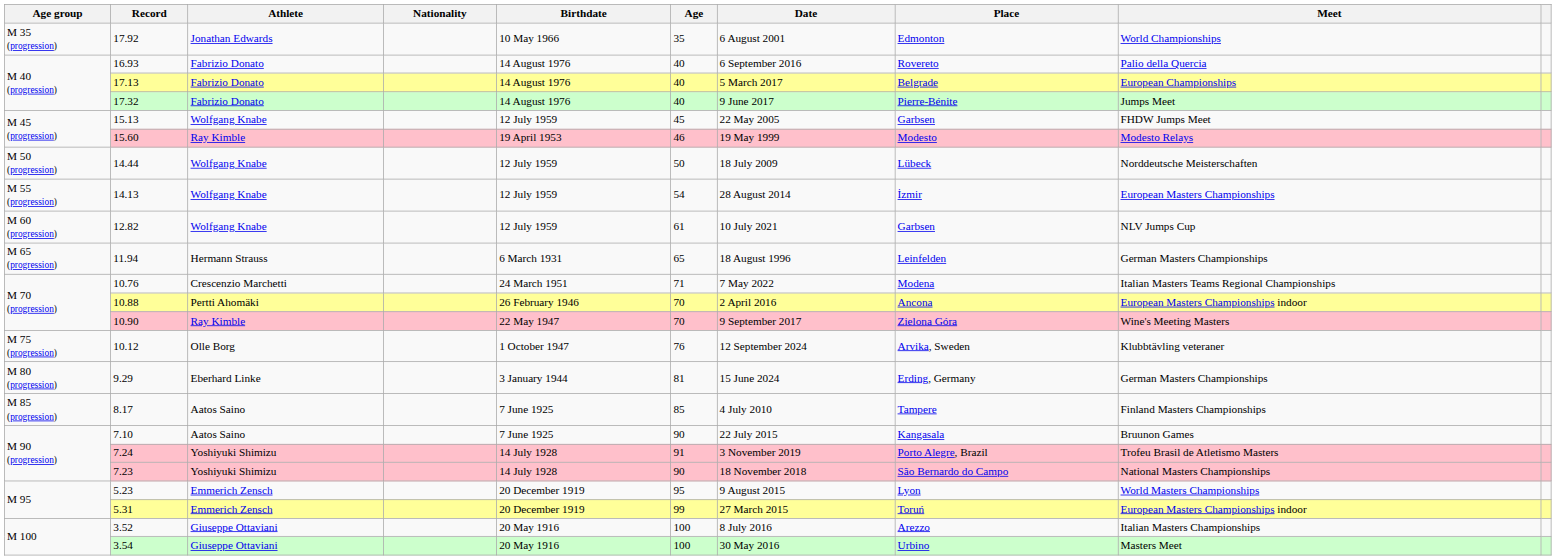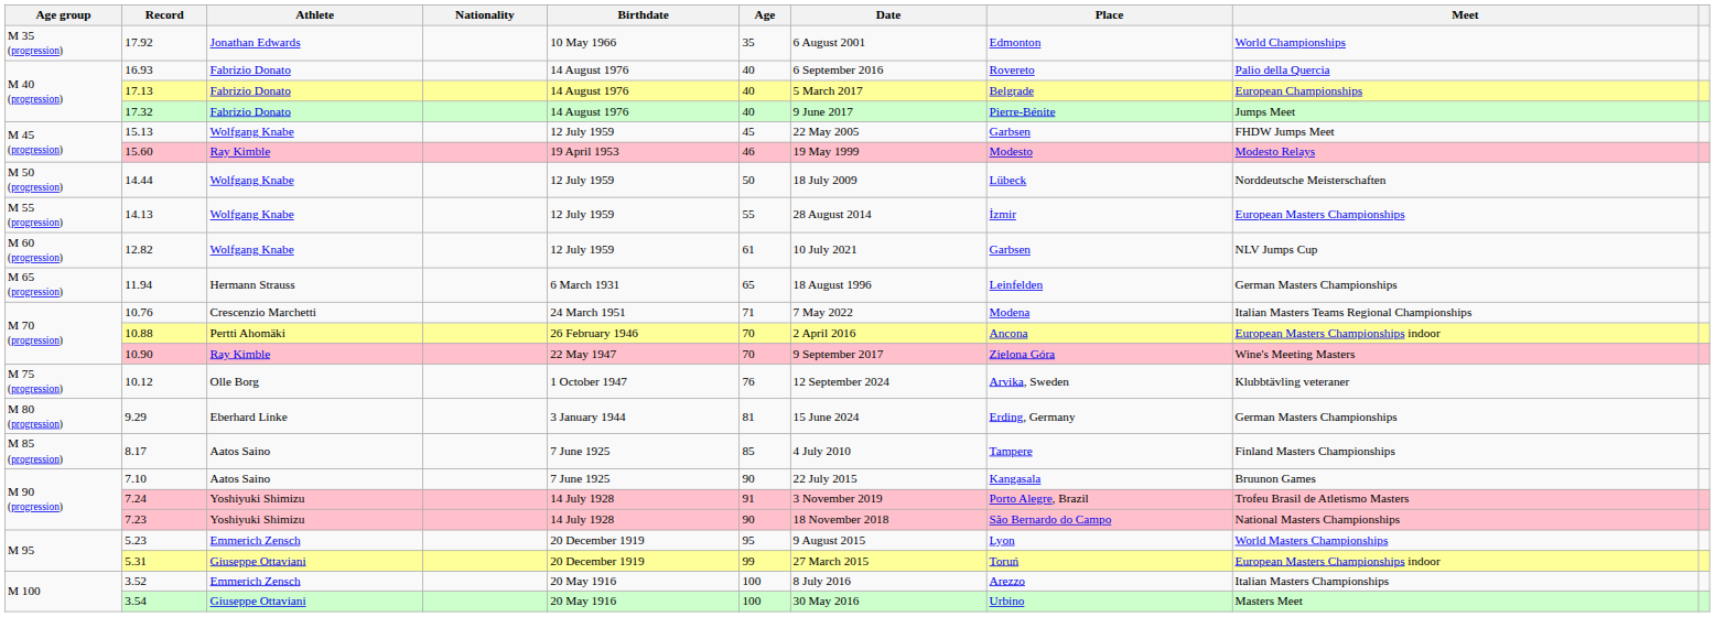 <table class="wikitable" style="font-size:90%; width: 100%;">
 <tr>
 <th>Age group</th>
 <th>Record</th>
 <th>Athlete</th>
 <th>Nationality</th>
 <th>Birthdate</th>
 <th>Age</th>
 <th>Date</th>
 <th>Place</th>
 <th>Meet</th>
 <th></th>
 </tr>
 <tr>
 <td>M 35 <br><small>(<a href='#'>progression</a>)</small></td>
 <td>17.92 </td>
 <td><a href='#'>Jonathan Edwards</a></td>
 <td></td>
 <td>10 May 1966</td>
 <td>35</td>
 <td>6 August 2001</td>
 <td><a href='#'>Edmonton</a> </td>
 <td><a href='#'>World Championships</a></td>
 <td></td>
 </tr>
 <tr>
 <td rowspan=3>M 40 <br><small>(<a href='#'>progression</a>)</small></td>
 <td>16.93 </td>
 <td><a href='#'>Fabrizio Donato</a></td>
 <td></td>
 <td>14 August 1976</td>
 <td>40</td>
 <td>6 September 2016</td>
 <td><a href='#'>Rovereto</a> </td>
 <td><a href='#'>Palio della Quercia</a></td>
 <td></td>
 </tr>
 <tr style="background:#ff9;">
 <td>17.13 </td>
 <td><a href='#'>Fabrizio Donato</a></td>
 <td></td>
 <td>14 August 1976</td>
 <td>40</td>
 <td>5 March 2017</td>
 <td><a href='#'>Belgrade</a> </td>
 <td><a href='#'>European Championships</a></td>
 <td></td>
 </tr>
 <tr style="background:#cfc;">
 <td>17.32 </td>
 <td><a href='#'>Fabrizio Donato</a></td>
 <td></td>
 <td>14 August 1976</td>
 <td>40</td>
 <td>9 June 2017</td>
 <td><a href='#'>Pierre-Bénite</a> </td>
 <td>Jumps Meet</td>
 <td></td>
 </tr>
 <tr>
 <td rowspan=2>M 45 <br><small>(<a href='#'>progression</a>)</small></td>
 <td>15.13 </td>
 <td><a href='#'>Wolfgang Knabe</a></td>
 <td></td>
 <td>12 July 1959</td>
 <td>45</td>
 <td>22 May 2005</td>
 <td><a href='#'>Garbsen</a> </td>
 <td>FHDW Jumps Meet</td>
 <td></td>
 </tr>
 <tr style="background:pink">
 <td>15.60 </td>
 <td><a href='#'>Ray Kimble</a></td>
 <td></td>
 <td>19 April 1953</td>
 <td>46</td>
 <td>19 May 1999</td>
 <td><a href='#'>Modesto</a> </td>
 <td><a href='#'>Modesto Relays</a></td>
 <td></td>
 </tr>
 <tr>
 <td>M 50 <br><small>(<a href='#'>progression</a>)</small></td>
 <td>14.44 </td>
 <td><a href='#'>Wolfgang Knabe</a></td>
 <td></td>
 <td>12 July 1959</td>
 <td>50</td>
 <td>18 July 2009</td>
 <td><a href='#'>Lübeck</a> </td>
 <td>Norddeutsche Meisterschaften</td>
 <td></td>
 </tr>
 <tr>
 <td>M 55 <br><small>(<a href='#'>progression</a>)</small></td>
 <td>14.13 </td>
 <td><a href='#'>Wolfgang Knabe</a></td>
 <td></td>
 <td>12 July 1959</td>
-<td>54</td>
+<td>55</td>
 <td>28 August 2014</td>
 <td><a href='#'>İzmir</a> </td>
 <td><a href='#'>European Masters Championships</a></td>
 <td></td>
 </tr>
 <tr>
 <td>M 60 <br><small>(<a href='#'>progression</a>)</small></td>
 <td>12.82 </td>
 <td><a href='#'>Wolfgang Knabe</a></td>
 <td></td>
 <td>12 July 1959</td>
 <td>61</td>
 <td>10 July 2021</td>
 <td><a href='#'>Garbsen</a> </td>
 <td>NLV Jumps Cup</td>
 <td></td>
 </tr>
 <tr>
 <td>M 65 <br><small>(<a href='#'>progression</a>)</small></td>
 <td>11.94 </td>
 <td>Hermann Strauss</td>
 <td></td>
 <td>6 March 1931</td>
 <td>65</td>
 <td>18 August 1996</td>
 <td><a href='#'>Leinfelden</a> </td>
 <td>German Masters Championships</td>
 <td></td>
 </tr>
 <tr>
 <td rowspan=3>M 70<br><small>(<a href='#'>progression</a>)</small></td>
 <td>10.76 </td>
 <td>Crescenzio Marchetti</td>
 <td></td>
 <td>24 March 1951</td>
 <td>71</td>
 <td>7 May 2022</td>
 <td><a href='#'>Modena</a> </td>
 <td>Italian Masters Teams Regional Championships</td>
 <td></td>
 </tr>
 <tr style="background:#ff9;">
 <td>10.88 </td>
 <td>Pertti Ahomäki</td>
 <td></td>
 <td>26 February 1946</td>
 <td>70</td>
 <td>2 April 2016</td>
 <td><a href='#'>Ancona</a> </td>
 <td><a href='#'>European Masters Championships</a> indoor</td>
 <td></td>
 </tr>
 <tr style="background:pink">
 <td>10.90 </td>
 <td><a href='#'>Ray Kimble</a></td>
 <td></td>
 <td>22 May 1947</td>
 <td>70</td>
 <td>9 September 2017</td>
 <td><a href='#'>Zielona Góra</a> </td>
 <td>Wine's Meeting Masters</td>
 <td></td>
 </tr>
 <tr>
 <td>M 75 <br><small>(<a href='#'>progression</a>)</small></td>
 <td>10.12 </td>
 <td>Olle Borg</td>
 <td></td>
 <td>1 October 1947</td>
 <td>76</td>
 <td>12 September 2024</td>
 <td><a href='#'>Arvika</a>, Sweden</td>
 <td>Klubbtävling veteraner</td>
 <td></td>
 </tr>
 <tr>
 <td>M 80 <br><small>(<a href='#'>progression</a>)</small></td>
 <td>9.29 </td>
 <td>Eberhard Linke</td>
 <td></td>
 <td>3 January 1944</td>
 <td>81</td>
 <td>15 June 2024</td>
 <td><a href='#'>Erding</a>, Germany</td>
 <td>German Masters Championships</td>
 <td></td>
 </tr>
 <tr>
 <td>M 85 <br><small>(<a href='#'>progression</a>)</small></td>
 <td>8.17 </td>
 <td>Aatos Saino</td>
 <td></td>
 <td>7 June 1925</td>
 <td>85</td>
 <td>4 July 2010</td>
 <td><a href='#'>Tampere</a> </td>
 <td>Finland Masters Championships</td>
 <td></td>
 </tr>
 <tr>
 <td rowspan=3>M 90 <br><small>(<a href='#'>progression</a>)</small></td>
 <td>7.10 </td>
 <td>Aatos Saino</td>
 <td></td>
 <td>7 June 1925</td>
 <td>90</td>
 <td>22 July 2015</td>
 <td><a href='#'>Kangasala</a> </td>
 <td>Bruunon Games</td>
 <td></td>
 </tr>
 <tr style="background:pink">
 <td>7.24 </td>
 <td>Yoshiyuki Shimizu</td>
 <td></td>
 <td>14 July 1928</td>
 <td>91</td>
 <td>3 November 2019</td>
 <td><a href='#'>Porto Alegre</a>, Brazil</td>
 <td>Trofeu Brasil de Atletismo Masters</td>
 <td></td>
 </tr>
 <tr style="background:pink">
 <td>7.23 </td>
 <td>Yoshiyuki Shimizu</td>
 <td></td>
 <td>14 July 1928</td>
 <td>90</td>
 <td>18 November 2018</td>
 <td><a href='#'>São Bernardo do Campo</a> </td>
 <td>National Masters Championships</td>
 <td></td>
 </tr>
 <tr>
 <td rowspan=2>M 95</td>
 <td>5.23 </td>
 <td><a href='#'>Emmerich Zensch</a></td>
 <td></td>
 <td>20 December 1919</td>
 <td>95</td>
 <td>9 August 2015</td>
 <td><a href='#'>Lyon</a> </td>
 <td><a href='#'>World Masters Championships</a></td>
 <td></td>
 </tr>
 <tr style="background:#ff9;">
 <td>5.31 </td>
-<td><a href='#'>Emmerich Zensch</a></td>
+<td><a href='#'>Giuseppe Ottaviani</a></td>
 <td></td>
 <td>20 December 1919</td>
 <td>99</td>
 <td>27 March 2015</td>
 <td><a href='#'>Toruń</a> </td>
 <td><a href='#'>European Masters Championships</a> indoor</td>
 <td></td>
 </tr>
 <tr>
 <td rowspan=2>M 100</td>
 <td>3.52 </td>
-<td><a href='#'>Giuseppe Ottaviani</a></td>
+<td><a href='#'>Emmerich Zensch</a></td>
 <td></td>
 <td>20 May 1916</td>
 <td>100</td>
 <td>8 July 2016</td>
 <td><a href='#'>Arezzo</a> </td>
 <td>Italian Masters Championships</td>
 <td></td>
 </tr>
 <tr style="background:#cfc;">
 <td>3.54 </td>
 <td><a href='#'>Giuseppe Ottaviani</a></td>
 <td></td>
 <td>20 May 1916</td>
 <td>100</td>
 <td>30 May 2016</td>
 <td><a href='#'>Urbino</a> </td>
 <td>Masters Meet</td>
 <td></td>
 </tr>
 </table>
